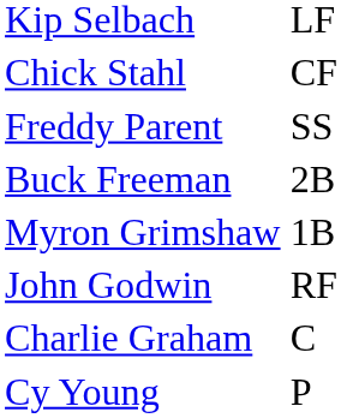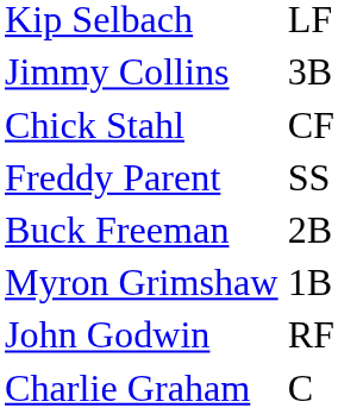 <table>
 <tr>
 <td><a href='#'>Kip Selbach</a></td>
 <td>LF</td>
+</tr>
+<tr>
+<td><a href='#'>Jimmy Collins</a></td>
+<td>3B</td>
 </tr>
 <tr>
 <td><a href='#'>Chick Stahl</a></td>
 <td>CF</td>
 </tr>
 <tr>
 <td><a href='#'>Freddy Parent</a></td>
 <td>SS</td>
 </tr>
 <tr>
 <td><a href='#'>Buck Freeman</a></td>
 <td>2B</td>
 </tr>
 <tr>
 <td><a href='#'>Myron Grimshaw</a></td>
 <td>1B</td>
 </tr>
 <tr>
 <td><a href='#'>John Godwin</a></td>
 <td>RF</td>
 </tr>
 <tr>
 <td><a href='#'>Charlie Graham</a></td>
 <td>C</td>
 </tr>
-<tr>
-<td><a href='#'>Cy Young</a></td>
-<td>P</td>
-</tr>
 </table>
